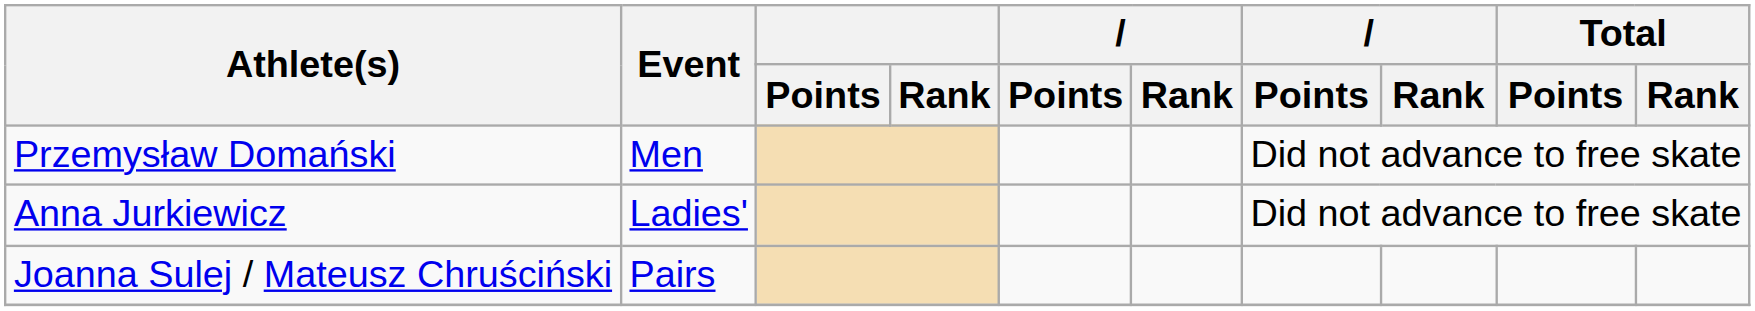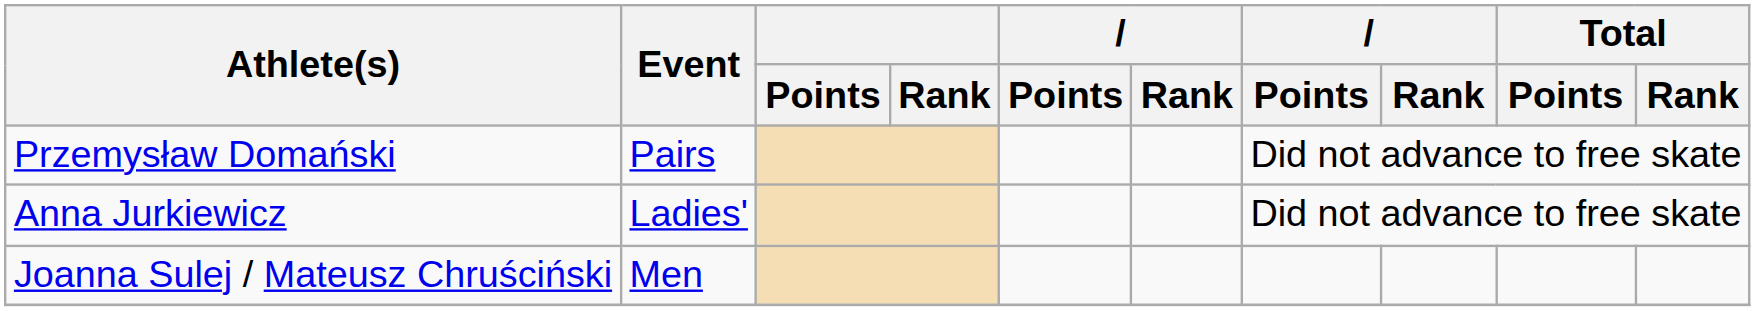 <table class="wikitable">
 <tr>
 <th rowspan="2">Athlete(s)</th>
 <th rowspan="2">Event</th>
 <th colspan="2"></th>
 <th colspan="2">/</th>
 <th colspan="2">/</th>
 <th colspan="2">Total</th>
 </tr>
 <tr>
 <th>Points</th>
 <th>Rank</th>
 <th>Points</th>
 <th>Rank</th>
 <th>Points</th>
 <th>Rank</th>
 <th>Points</th>
 <th>Rank</th>
 </tr>
 <tr>
 <td><a href='#'>Przemysław Domański</a></td>
-<td><a href='#'>Men</a></td>
+<td><a href='#'>Pairs</a></td>
 <td colspan="2" bgcolor="wheat"></td>
 <td></td>
 <td></td>
 <td colspan=4 align=center>Did not advance to free skate</td>
 </tr>
 <tr>
 <td><a href='#'>Anna Jurkiewicz</a></td>
 <td><a href='#'>Ladies'</a></td>
 <td colspan="2" bgcolor="wheat"></td>
 <td></td>
 <td></td>
 <td colspan=4 align=center>Did not advance to free skate</td>
 </tr>
 <tr>
 <td><a href='#'>Joanna Sulej</a> / <a href='#'>Mateusz Chruściński</a></td>
-<td><a href='#'>Pairs</a></td>
+<td><a href='#'>Men</a></td>
 <td colspan="2" bgcolor="wheat"></td>
 <td></td>
 <td></td>
 <td></td>
 <td></td>
 <td></td>
 <td></td>
 </tr>
 <tr>
 </tr>
 </table>
